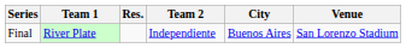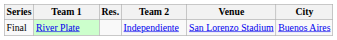 <table class=wikitable>
 <tr>
 <th>Series</th>
 <th width=100px>Team 1</th>
 <th>Res.</th>
 <th width=100px>Team 2</th>
+<th>Venue</th>
 <th>City</th>
-<th>Venue</th>
 </tr>
 <tr>
 <td>Final</td>
 <td bgcolor= #ccffcc><a href='#'>River Plate</a></td>
 <td></td>
 <td><a href='#'>Independiente</a></td>
+<td><a href='#'>San Lorenzo Stadium</a></td>
 <td><a href='#'>Buenos Aires</a></td>
-<td><a href='#'>San Lorenzo Stadium</a></td>
 </tr>
 </table>
